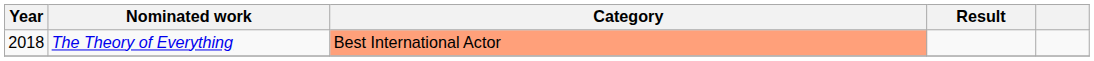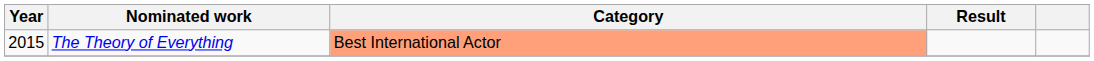 <table class=wikitable>
 <tr>
 <th width=4%>Year</th>
 <th width=26%>Nominated work</th>
 <th width=55%>Category</th>
 <th width=10%>Result</th>
 <th width=5%></th>
 </tr>
 <tr>
-<td>2018</td>
+<td>2015</td>
 <td><em><a href='#'>The Theory of Everything</a></em></td>
 <td style="background: lightsalmon;">Best International Actor</td>
 <td></td>
 <td></td>
 </tr>
 <tr>
 </tr>
 </table>
